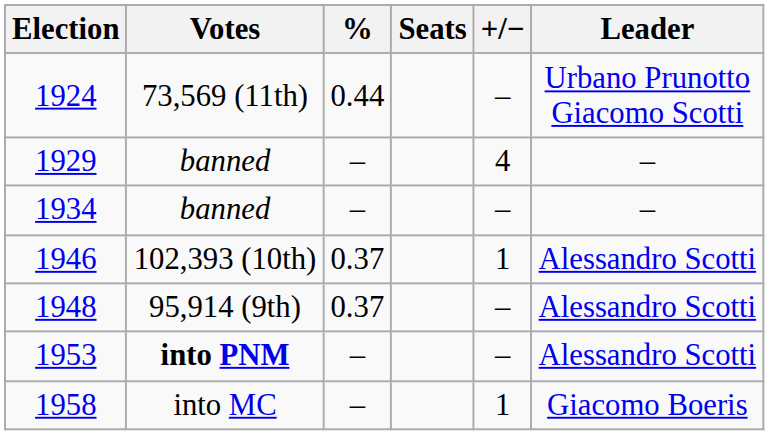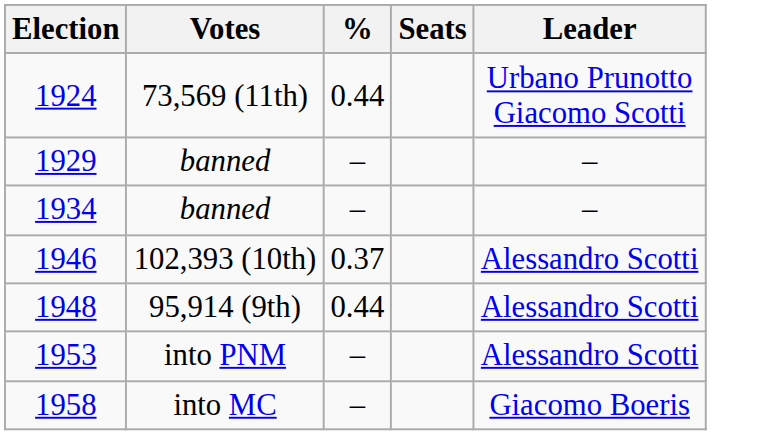 <table class=wikitable style=text-align:center>
 <tr>
 <th>Election</th>
 <th>Votes</th>
 <th>%</th>
 <th>Seats</th>
-<th>+/−</th>
 <th>Leader</th>
 </tr>
 <tr>
 <td><a href='#'>1924</a></td>
 <td>73,569 (11th)</td>
 <td>0.44</td>
 <td></td>
-<td>–</td>
 <td><a href='#'>Urbano Prunotto</a><br><a href='#'>Giacomo Scotti</a></td>
 </tr>
 <tr>
 <td><a href='#'>1929</a></td>
 <td><em>banned</em></td>
 <td>–</td>
 <td></td>
-<td> 4</td>
 <td>–</td>
 </tr>
 <tr>
 <td><a href='#'>1934</a></td>
 <td><em>banned</em></td>
 <td>–</td>
 <td></td>
 <td>–</td>
-<td>–</td>
 </tr>
 <tr>
 <td><a href='#'>1946</a></td>
 <td>102,393 (10th)</td>
 <td>0.37</td>
 <td></td>
-<td> 1</td>
 <td><a href='#'>Alessandro Scotti</a></td>
 </tr>
 <tr>
 <td><a href='#'>1948</a></td>
 <td>95,914 (9th)</td>
-<td>0.37</td>
+<td>0.44</td>
 <td></td>
-<td>–</td>
 <td><a href='#'>Alessandro Scotti</a></td>
 </tr>
 <tr>
 <td><a href='#'>1953</a></td>
-<td><strong>into <a href='#'>PNM</a></strong></td>
+<td>into <a href='#'>PNM</a></td>
 <td>–</td>
 <td></td>
-<td>–</td>
 <td><a href='#'>Alessandro Scotti</a></td>
 </tr>
 <tr>
 <td><a href='#'>1958</a></td>
 <td>into <a href='#'>MC</a></td>
 <td>–</td>
 <td></td>
-<td> 1</td>
 <td><a href='#'>Giacomo Boeris</a></td>
 </tr>
 </table>
